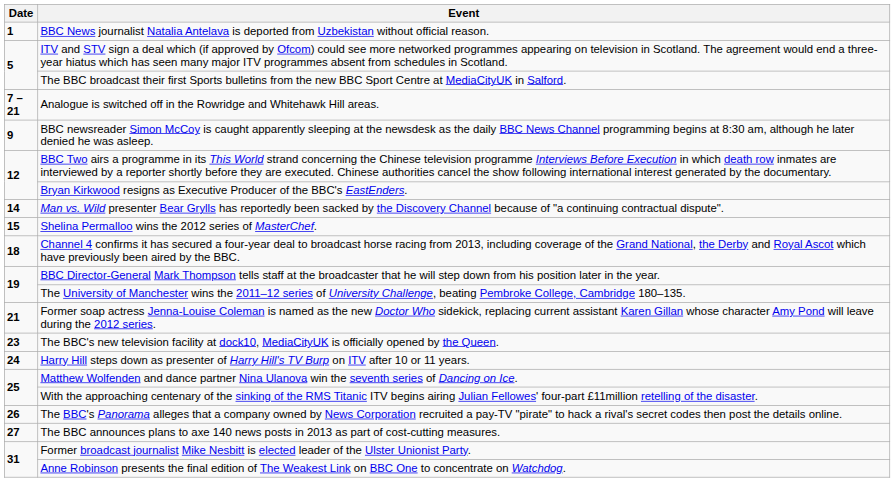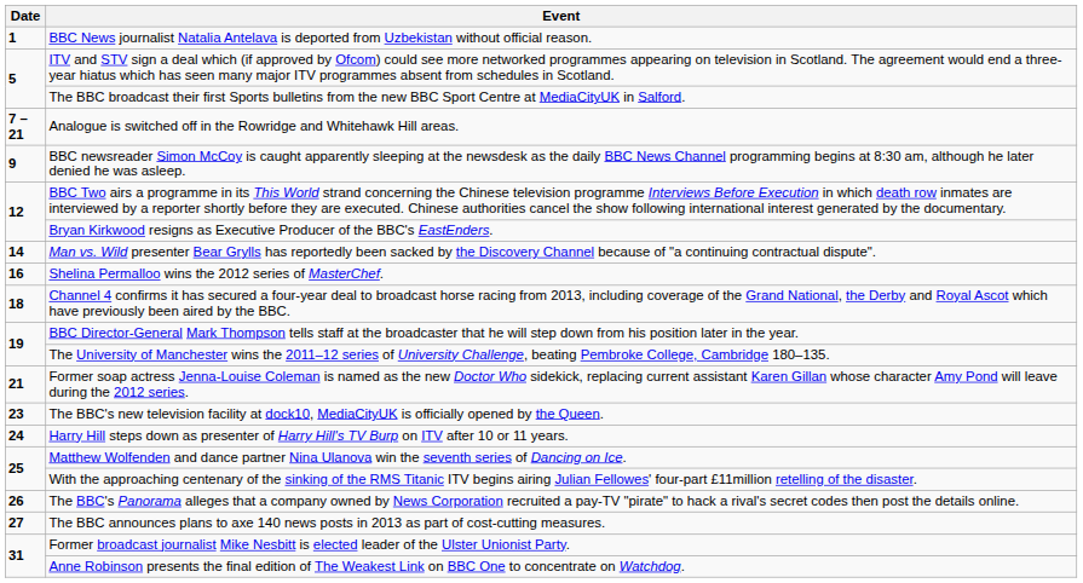 <table class="wikitable">
 <tr>
 <th>Date</th>
 <th>Event</th>
 </tr>
 <tr>
 <td><strong>1</strong></td>
 <td><a href='#'>BBC News</a> journalist <a href='#'>Natalia Antelava</a> is deported from <a href='#'>Uzbekistan</a> without official reason.</td>
 </tr>
 <tr>
 <td rowspan=2><strong>5</strong></td>
 <td><a href='#'>ITV</a> and <a href='#'>STV</a> sign a deal which (if approved by <a href='#'>Ofcom</a>) could see more networked programmes appearing on television in Scotland. The agreement would end a three-year hiatus which has seen many major ITV programmes absent from schedules in Scotland.</td>
 </tr>
 <tr>
 <td>The BBC broadcast their first Sports bulletins from the new BBC Sport Centre at <a href='#'>MediaCityUK</a> in <a href='#'>Salford</a>.</td>
 </tr>
 <tr>
 <td><strong>7 – 21</strong></td>
 <td>Analogue is switched off in the Rowridge and Whitehawk Hill areas.</td>
 </tr>
 <tr>
 <td><strong>9</strong></td>
 <td>BBC newsreader <a href='#'>Simon McCoy</a> is caught apparently sleeping at the newsdesk as the daily <a href='#'>BBC News Channel</a> programming begins at 8:30 am, although he later denied he was asleep.</td>
 </tr>
 <tr>
 <td rowspan=2><strong>12</strong></td>
 <td><a href='#'>BBC Two</a> airs a programme in its <em><a href='#'>This World</a></em> strand concerning the Chinese television programme <em><a href='#'>Interviews Before Execution</a></em> in which <a href='#'>death row</a> inmates are interviewed by a reporter shortly before they are executed. Chinese authorities cancel the show following international interest generated by the documentary.</td>
 </tr>
 <tr>
 <td><a href='#'>Bryan Kirkwood</a> resigns as Executive Producer of the BBC's <em><a href='#'>EastEnders</a></em>.</td>
 </tr>
 <tr>
 <td><strong>14</strong></td>
 <td><em><a href='#'>Man vs. Wild</a></em> presenter <a href='#'>Bear Grylls</a> has reportedly been sacked by <a href='#'>the Discovery Channel</a> because of "a continuing contractual dispute".</td>
 </tr>
 <tr>
-<td><strong>15</strong></td>
+<td><strong>16</strong></td>
 <td><a href='#'>Shelina Permalloo</a> wins the 2012 series of <em><a href='#'>MasterChef</a></em>.</td>
 </tr>
 <tr>
 <td><strong>18</strong></td>
 <td><a href='#'>Channel 4</a> confirms it has secured a four-year deal to broadcast horse racing from 2013, including coverage of the <a href='#'>Grand National</a>, <a href='#'>the Derby</a> and <a href='#'>Royal Ascot</a> which have previously been aired by the BBC.</td>
 </tr>
 <tr>
 <td rowspan=2><strong>19</strong></td>
 <td><a href='#'>BBC Director-General</a> <a href='#'>Mark Thompson</a> tells staff at the broadcaster that he will step down from his position later in the year.</td>
 </tr>
 <tr>
 <td>The <a href='#'>University of Manchester</a> wins the <a href='#'>2011–12 series</a> of <em><a href='#'>University Challenge</a></em>, beating <a href='#'>Pembroke College, Cambridge</a> 180–135.</td>
 </tr>
 <tr>
 <td><strong>21</strong></td>
 <td>Former soap actress <a href='#'>Jenna-Louise Coleman</a> is named as the new <em><a href='#'>Doctor Who</a></em> sidekick, replacing current assistant <a href='#'>Karen Gillan</a> whose character <a href='#'>Amy Pond</a> will leave during the <a href='#'>2012 series</a>.</td>
 </tr>
 <tr>
 <td><strong>23</strong></td>
 <td>The BBC's new television facility at <a href='#'>dock10</a>, <a href='#'>MediaCityUK</a> is officially opened by <a href='#'>the Queen</a>.</td>
 </tr>
 <tr>
 <td><strong>24</strong></td>
 <td><a href='#'>Harry Hill</a> steps down as presenter of <em><a href='#'>Harry Hill's TV Burp</a></em> on <a href='#'>ITV</a> after 10 or 11 years.</td>
 </tr>
 <tr>
 <td rowspan=2><strong>25</strong></td>
 <td><a href='#'>Matthew Wolfenden</a> and dance partner <a href='#'>Nina Ulanova</a> win the <a href='#'>seventh series</a> of <em><a href='#'>Dancing on Ice</a></em>.</td>
 </tr>
 <tr>
 <td>With the approaching centenary of the <a href='#'>sinking of the RMS Titanic</a> ITV begins airing <a href='#'>Julian Fellowes</a>' four-part £11million <a href='#'>retelling of the disaster</a>.</td>
 </tr>
 <tr>
 <td><strong>26</strong></td>
 <td>The <a href='#'>BBC</a>'s <em><a href='#'>Panorama</a></em> alleges that a company owned by <a href='#'>News Corporation</a> recruited a pay-TV "pirate" to hack a rival's secret codes then post the details online.</td>
 </tr>
 <tr>
 <td><strong>27</strong></td>
 <td>The BBC announces plans to axe 140 news posts in 2013 as part of cost-cutting measures.</td>
 </tr>
 <tr>
 <td rowspan=2><strong>31</strong></td>
 <td>Former <a href='#'>broadcast journalist</a> <a href='#'>Mike Nesbitt</a> is <a href='#'>elected</a> leader of the <a href='#'>Ulster Unionist Party</a>.</td>
 </tr>
 <tr>
 <td><a href='#'>Anne Robinson</a> presents the final edition of <a href='#'>The Weakest Link</a> on <a href='#'>BBC One</a> to concentrate on <em><a href='#'>Watchdog</a></em>.</td>
 </tr>
 </table>
